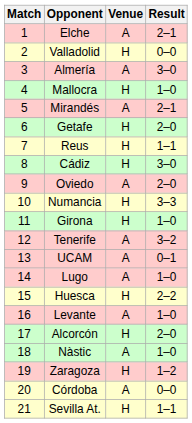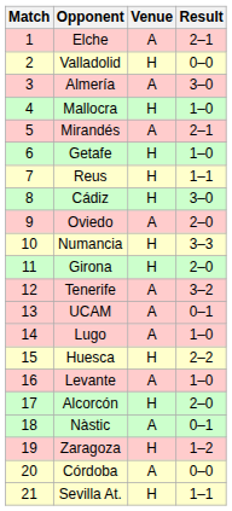 <table class="wikitable" style="text-align:center;float:left;margin-right:1em;">
 <tr>
 <th>Match</th>
 <th>Opponent</th>
 <th>Venue</th>
 <th>Result</th>
 </tr>
 <tr bgcolor= FFCCCC>
 <td>1</td>
 <td>Elche</td>
 <td>A</td>
 <td>2–1</td>
 </tr>
 <tr bgcolor= FFFFCC>
 <td>2</td>
 <td>Valladolid</td>
 <td>H</td>
 <td>0–0</td>
 </tr>
 <tr bgcolor= FFCCCC>
 <td>3</td>
 <td>Almería</td>
 <td>A</td>
 <td>3–0</td>
 </tr>
 <tr bgcolor= CCFFCC>
 <td>4</td>
 <td>Mallocra</td>
 <td>H</td>
 <td>1–0</td>
 </tr>
 <tr bgcolor= FFCCCC>
 <td>5</td>
 <td>Mirandés</td>
 <td>A</td>
 <td>2–1</td>
 </tr>
 <tr bgcolor= CCFFCC>
 <td>6</td>
 <td>Getafe</td>
 <td>H</td>
-<td>2–0</td>
+<td>1–0</td>
 </tr>
 <tr bgcolor= FFFFCC>
 <td>7</td>
 <td>Reus</td>
 <td>H</td>
 <td>1–1</td>
 </tr>
 <tr bgcolor= CCFFCC>
 <td>8</td>
 <td>Cádiz</td>
 <td>H</td>
 <td>3–0</td>
 </tr>
 <tr bgcolor= FFCCCC>
 <td>9</td>
 <td>Oviedo</td>
 <td>A</td>
 <td>2–0</td>
 </tr>
 <tr bgcolor= FFFFCC>
 <td>10</td>
 <td>Numancia</td>
 <td>H</td>
 <td>3–3</td>
 </tr>
 <tr bgcolor= CCFFCC>
 <td>11</td>
 <td>Girona</td>
 <td>H</td>
-<td>1–0</td>
+<td>2–0</td>
 </tr>
 <tr bgcolor= FFCCCC>
 <td>12</td>
 <td>Tenerife</td>
 <td>A</td>
 <td>3–2</td>
 </tr>
 <tr bgcolor= FFCCCC>
 <td>13</td>
 <td>UCAM</td>
 <td>A</td>
 <td>0–1</td>
 </tr>
 <tr bgcolor= FFCCCC>
 <td>14</td>
 <td>Lugo</td>
 <td>A</td>
 <td>1–0</td>
 </tr>
 <tr bgcolor= FFFFCC>
 <td>15</td>
 <td>Huesca</td>
 <td>H</td>
 <td>2–2</td>
 </tr>
 <tr bgcolor= FFCCCC>
 <td>16</td>
 <td>Levante</td>
 <td>A</td>
 <td>1–0</td>
 </tr>
 <tr bgcolor= CCFFCC>
 <td>17</td>
 <td>Alcorcón</td>
 <td>H</td>
 <td>2–0</td>
 </tr>
 <tr bgcolor= CCFFCC>
 <td>18</td>
 <td>Nàstic</td>
 <td>A</td>
-<td>1–0</td>
+<td>0–1</td>
 </tr>
 <tr bgcolor= FFCCCC>
 <td>19</td>
 <td>Zaragoza</td>
 <td>H</td>
 <td>1–2</td>
 </tr>
 <tr bgcolor= FFFFCC>
 <td>20</td>
 <td>Córdoba</td>
 <td>A</td>
 <td>0–0</td>
 </tr>
 <tr bgcolor= FFFFCC>
 <td>21</td>
 <td>Sevilla At.</td>
 <td>H</td>
 <td>1–1</td>
 </tr>
 </table>
